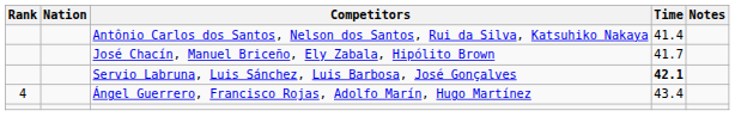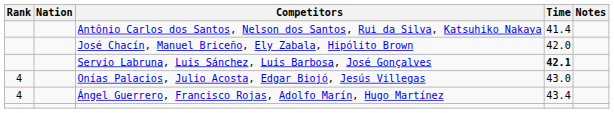 <table class="wikitable sortable" style="text-align:center">
 <tr>
 <th>Rank</th>
 <th>Nation</th>
 <th>Competitors</th>
 <th>Time</th>
 <th>Notes</th>
 </tr>
 <tr>
 <td></td>
 <td align=left></td>
 <td align=left><a href='#'>Antônio Carlos dos Santos</a>, <a href='#'>Nelson dos Santos</a>, <a href='#'>Rui da Silva</a>, <a href='#'>Katsuhiko Nakaya</a></td>
 <td>41.4</td>
 <td></td>
 </tr>
 <tr>
 <td></td>
 <td align=left></td>
 <td align=left><a href='#'>José Chacín</a>, <a href='#'>Manuel Briceño</a>, <a href='#'>Ely Zabala</a>, <a href='#'>Hipólito Brown</a></td>
-<td>41.7</td>
+<td>42.0</td>
 <td></td>
 </tr>
 <tr>
 <td></td>
 <td align=left></td>
 <td align=left><a href='#'>Servio Labruna</a>, <a href='#'>Luis Sánchez</a>, <a href='#'>Luis Barbosa</a>, <a href='#'>José Gonçalves</a></td>
 <td><strong>42.1</strong></td>
+<td></td>
+</tr>
+<tr>
+<td>4</td>
+<td align=left></td>
+<td align=left><a href='#'>Onías Palacios</a>, <a href='#'>Julio Acosta</a>, <a href='#'>Edgar Biojó</a>, <a href='#'>Jesús Villegas</a></td>
+<td>43.0</td>
 <td></td>
 </tr>
 <tr>
 <td>4</td>
 <td align=left></td>
 <td align=left><a href='#'>Ángel Guerrero</a>, <a href='#'>Francisco Rojas</a>, <a href='#'>Adolfo Marín</a>, <a href='#'>Hugo Martínez</a></td>
 <td>43.4</td>
 <td></td>
 </tr>
 <tr>
 <td></td>
 <td align=left></td>
 <td align=left></td>
 <td></td>
 <td></td>
 </tr>
 </table>
